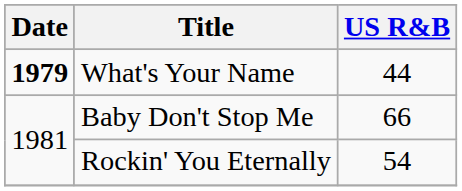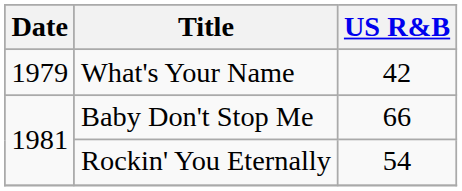 <table class="wikitable" style="text-align:center;">
 <tr>
 <th>Date</th>
 <th>Title</th>
 <th><a href='#'>US R&B</a><br></th>
 </tr>
 <tr>
-<td><strong>1979</strong></td>
+<td>1979</td>
 <td align="left">What's Your Name</td>
-<td>44</td>
+<td>42</td>
 </tr>
 <tr>
 <td rowspan="2">1981</td>
 <td align="left">Baby Don't Stop Me</td>
 <td>66</td>
 </tr>
 <tr>
 <td align="left">Rockin' You Eternally</td>
 <td>54</td>
 </tr>
 <tr>
 </tr>
 </table>
